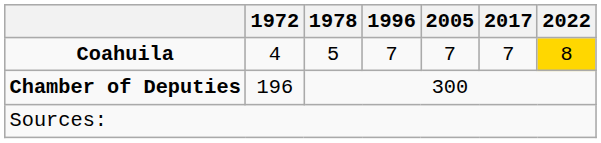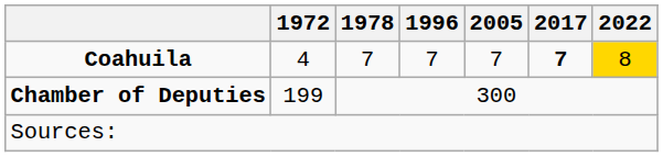 <table class="wikitable" style="text-align: center">
 <tr>
 <th></th>
 <th>1972</th>
 <th>1978</th>
 <th>1996</th>
 <th>2005</th>
 <th>2017</th>
 <th>2022</th>
 </tr>
 <tr>
 <td><strong>Coahuila</strong></td>
 <td>4</td>
-<td>5</td>
 <td>7</td>
 <td>7</td>
 <td>7</td>
+<td><strong>7</strong></td>
 <td style="background: gold;">8</td>
 </tr>
 <tr>
 <td><strong>Chamber of Deputies</strong></td>
-<td>196</td>
+<td>199</td>
 <td colspan=5>300</td>
 </tr>
 <tr>
 <td colspan=7 style="text-align: left">Sources: </td>
 </tr>
 </table>
